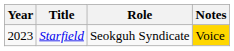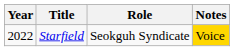 <table class="wikitable plainrowheaders sortable">
 <tr>
 <th scope="col">Year</th>
 <th scope="col">Title</th>
 <th scope="col">Role</th>
 <th scope="col">Notes</th>
 </tr>
 <tr>
-<td>2023</td>
+<td>2022</td>
 <td><em><a href='#'>Starfield</a></em></td>
 <td>Seokguh Syndicate</td>
 <td style="background: gold;">Voice</td>
 </tr>
 </table>
